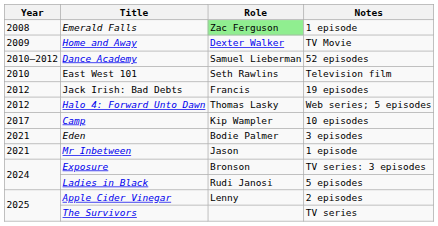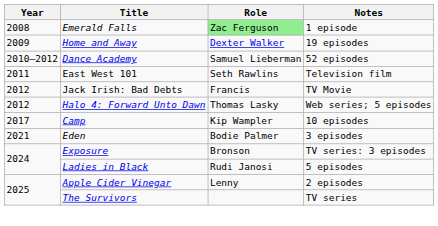 <table class="wikitable plainrowheaders sortable">
 <tr>
 <th scope="col">Year</th>
 <th scope="col">Title</th>
 <th scope="col">Role</th>
 <th scope="col" class="unsortable">Notes</th>
 </tr>
 <tr>
 <td>2008</td>
 <td><em>Emerald Falls</em></td>
 <td style="background: lightgreen;">Zac Ferguson</td>
 <td>1 episode</td>
 </tr>
 <tr>
 <td>2009</td>
 <td><em><a href='#'>Home and Away</a></em></td>
 <td><a href='#'>Dexter Walker</a></td>
-<td>TV Movie</td>
+<td>19 episodes</td>
 </tr>
 <tr>
 <td>2010–2012</td>
 <td><em><a href='#'>Dance Academy</a></em></td>
 <td>Samuel Lieberman</td>
 <td>52 episodes</td>
 </tr>
 <tr>
-<td>2010</td>
+<td>2011</td>
 <td>East West 101</td>
 <td>Seth Rawlins</td>
 <td>Television film</td>
 </tr>
 <tr>
 <td>2012</td>
 <td>Jack Irish: Bad Debts</td>
 <td>Francis</td>
-<td>19 episodes</td>
+<td>TV Movie</td>
 </tr>
 <tr>
 <td>2012</td>
 <td><em><a href='#'>Halo 4: Forward Unto Dawn</a></em></td>
 <td>Thomas Lasky</td>
 <td>Web series; 5 episodes</td>
 </tr>
 <tr>
 <td>2017</td>
 <td><em><a href='#'>Camp</a></em></td>
 <td>Kip Wampler</td>
 <td>10 episodes</td>
 </tr>
 <tr>
 <td>2021</td>
 <td><em>Eden</em></td>
 <td>Bodie Palmer</td>
 <td>3 episodes</td>
-</tr>
-<tr>
-<td>2021</td>
-<td><em><a href='#'>Mr Inbetween</a></em></td>
-<td>Jason</td>
-<td>1 episode</td>
 </tr>
 <tr>
 <td rowspan="2">2024</td>
 <td><em><a href='#'>Exposure</a></em></td>
 <td>Bronson</td>
 <td>TV series: 3 episodes</td>
 </tr>
 <tr>
 <td><em><a href='#'>Ladies in Black</a></em></td>
 <td>Rudi Janosi</td>
 <td>5 episodes</td>
 </tr>
 <tr>
 <td rowspan="2">2025</td>
 <td><a href='#'><em>Apple Cider Vinegar</em></a></td>
 <td>Lenny</td>
 <td>2 episodes</td>
 </tr>
 <tr>
 <td><em><a href='#'>The Survivors</a></em></td>
 <td></td>
 <td>TV series</td>
 </tr>
 </table>
